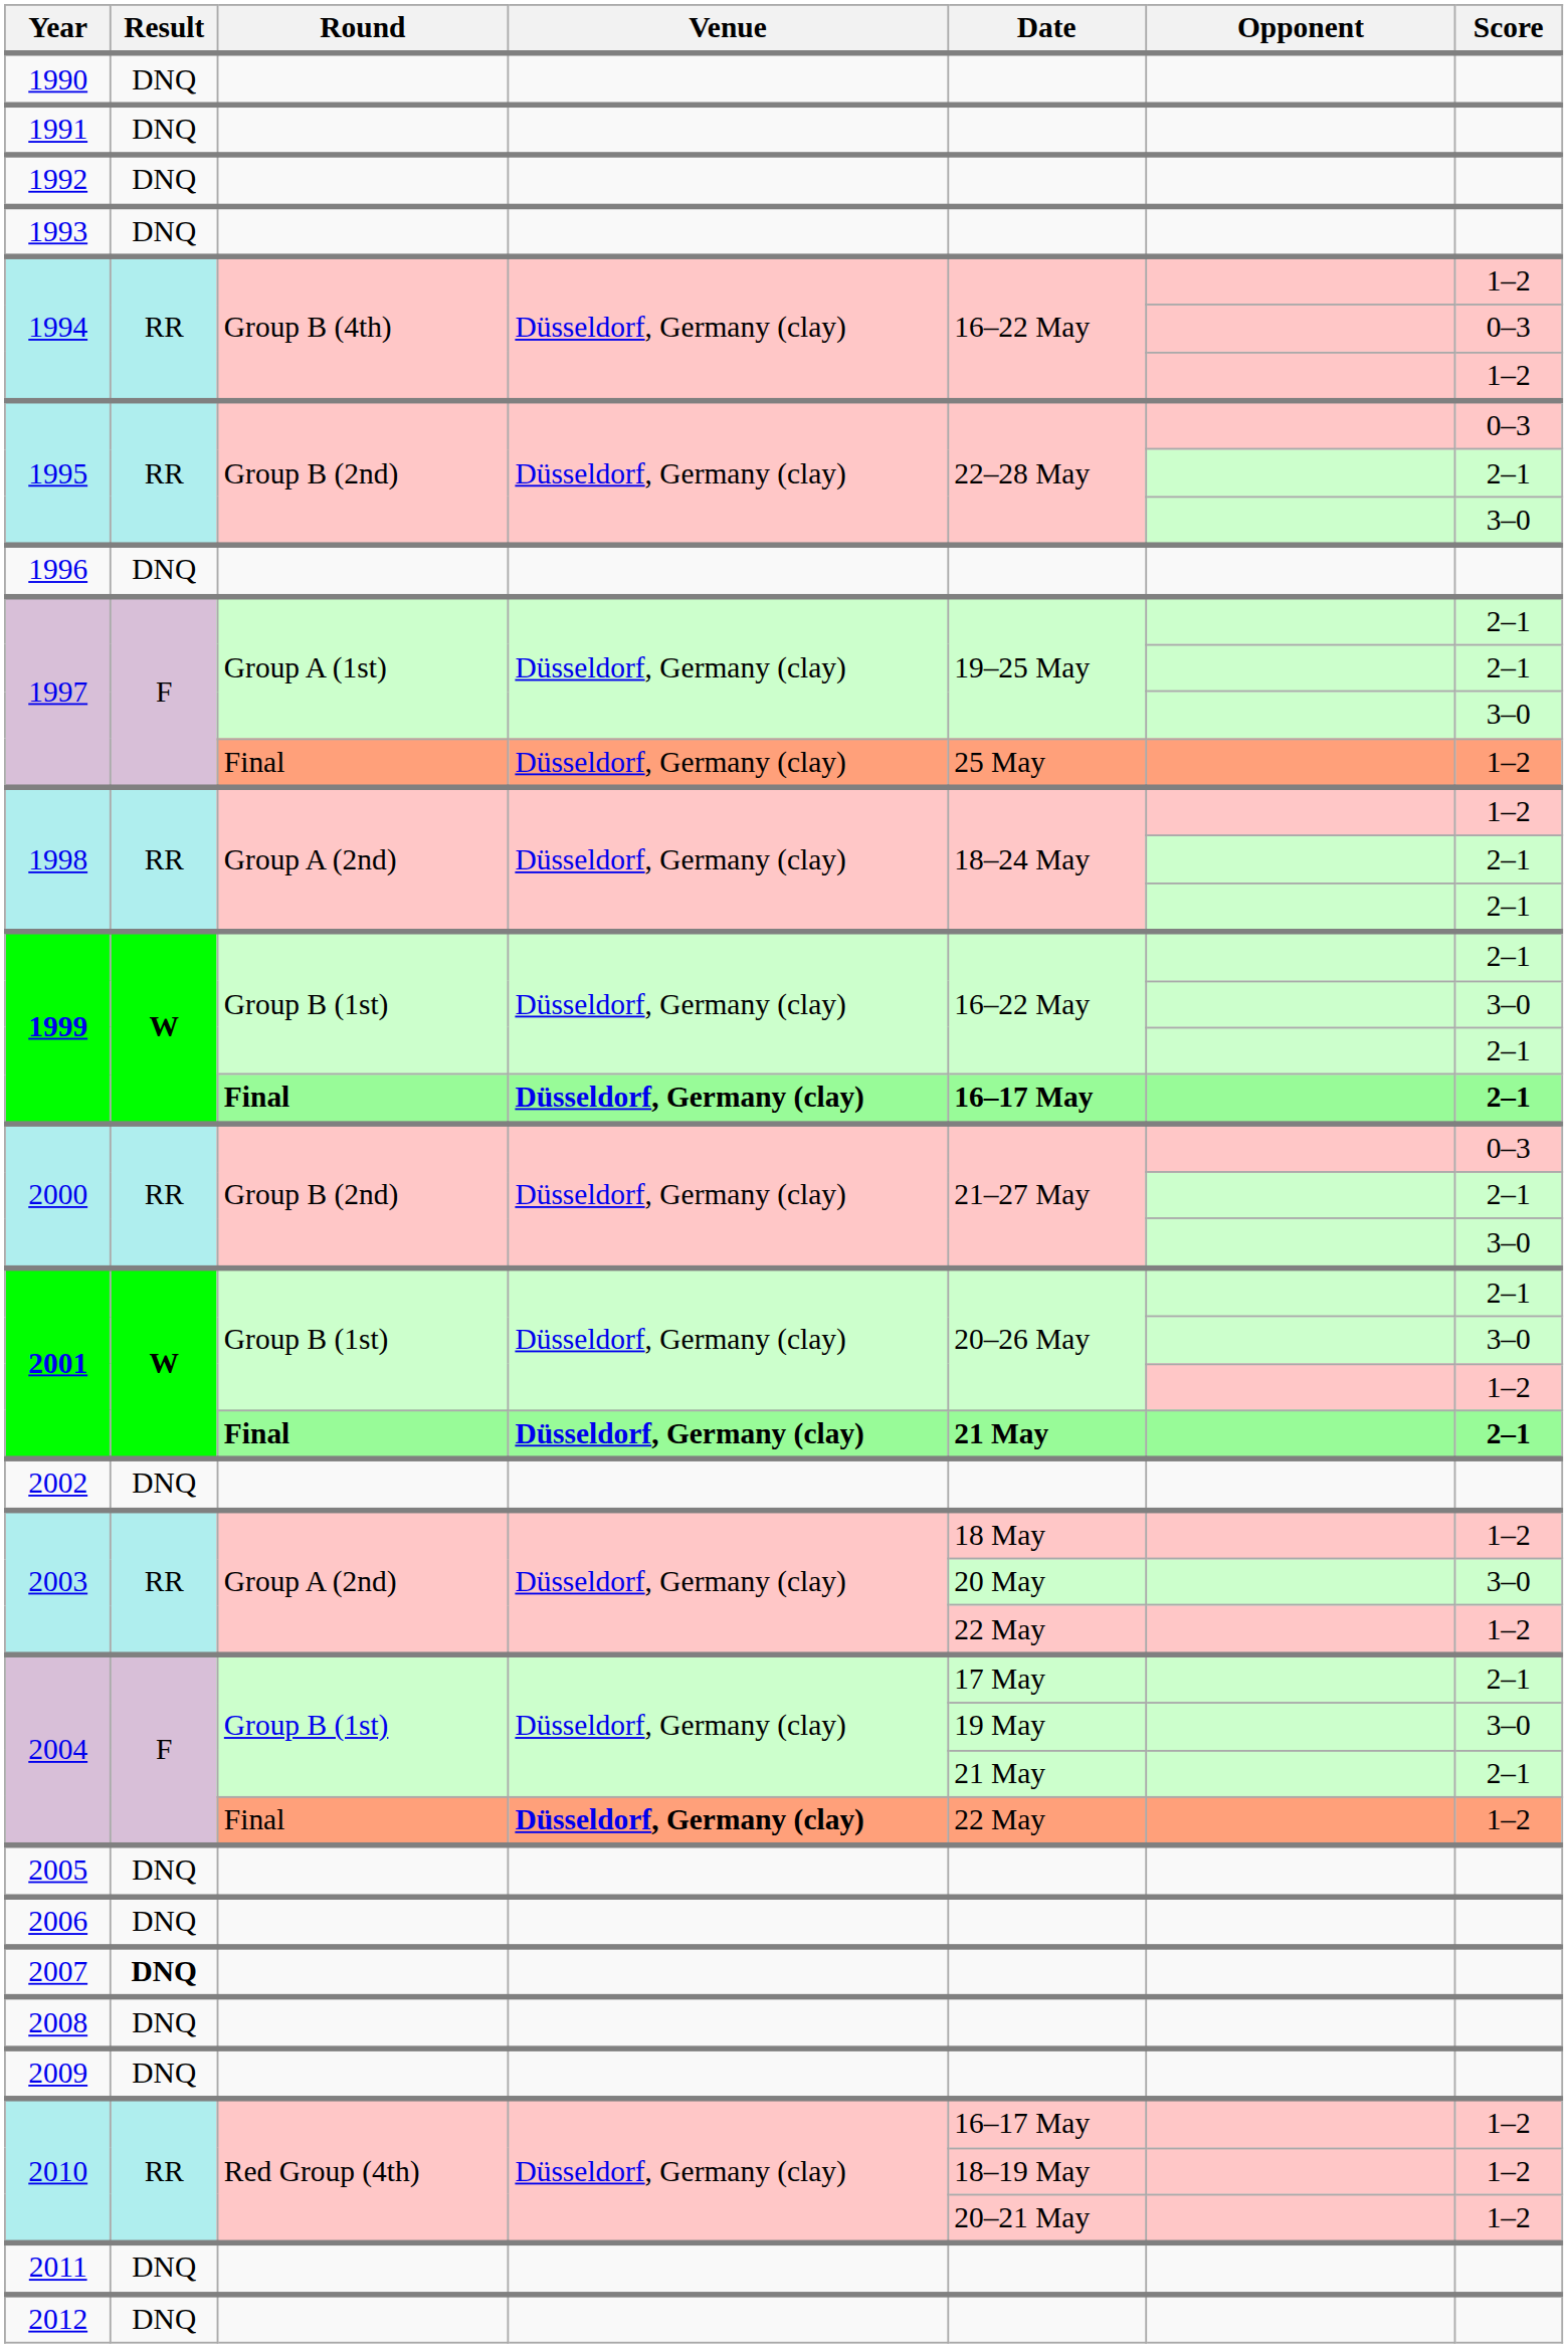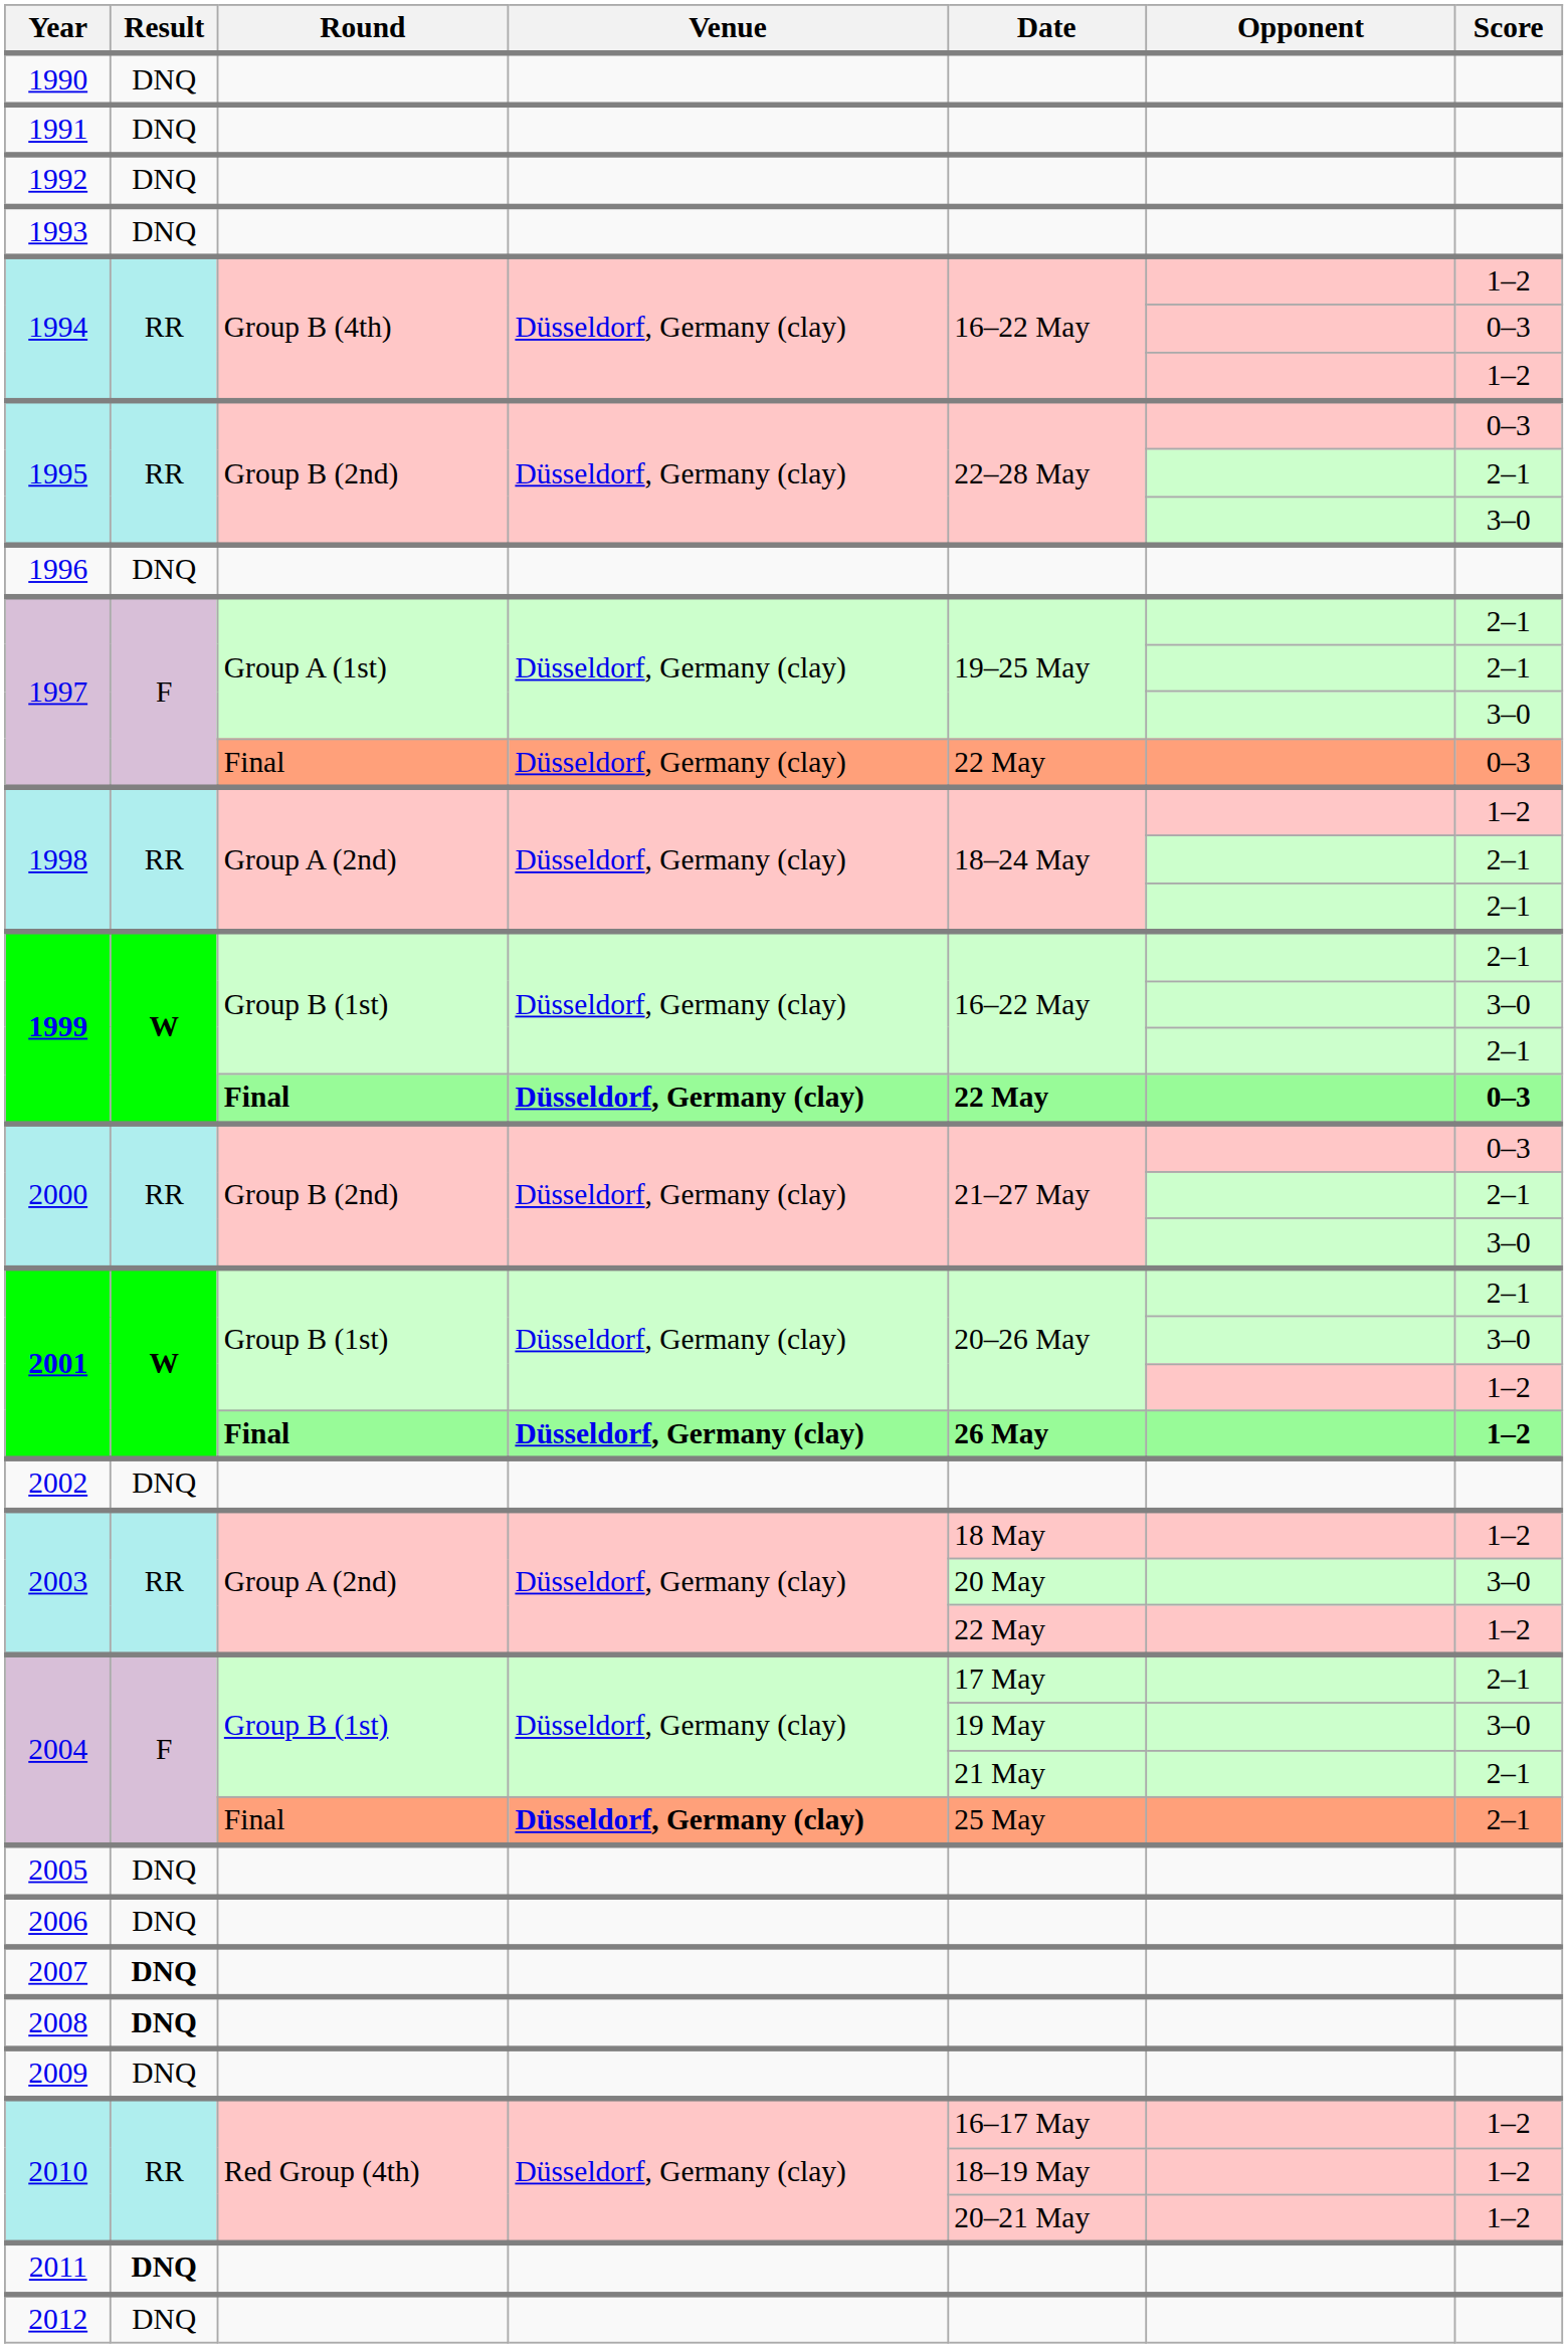 <table class="wikitable">
 <tr>
 <th width="50">Year</th>
 <th width="50">Result</th>
 <th width="150">Round</th>
 <th width="230">Venue</th>
 <th width="100">Date</th>
 <th width="160">Opponent</th>
 <th width="50">Score</th>
 </tr>
 <tr style="border-top:3px solid gray; background-color:">
 <td align="center" rowspan="" bgcolor=""><a href='#'>1990</a></td>
 <td align="center" rowspan="" bgcolor="">DNQ</td>
 <td></td>
 <td></td>
 <td></td>
 <td></td>
 <td></td>
 </tr>
 <tr style="border-top:3px solid gray; background-color:">
 <td align="center" rowspan="" bgcolor=""><a href='#'>1991</a></td>
 <td align="center" rowspan="" bgcolor="">DNQ</td>
 <td></td>
 <td></td>
 <td></td>
 <td></td>
 <td></td>
 </tr>
 <tr style="border-top:3px solid gray; background-color:">
 <td align="center" rowspan="" bgcolor=""><a href='#'>1992</a></td>
 <td align="center" rowspan="" bgcolor="">DNQ</td>
 <td></td>
 <td></td>
 <td></td>
 <td></td>
 <td></td>
 </tr>
 <tr style="border-top:3px solid gray; background-color:">
 <td align="center" rowspan="" bgcolor=""><a href='#'>1993</a></td>
 <td align="center" rowspan="" bgcolor="">DNQ</td>
 <td></td>
 <td></td>
 <td></td>
 <td></td>
 <td></td>
 </tr>
 <tr style="border-top:3px solid gray; background-color:#ffc7c7">
 <td align="center" rowspan="3" bgcolor="#afeeee"><a href='#'>1994</a></td>
 <td align="center" rowspan="3" bgcolor="#afeeee">RR</td>
 <td rowspan="3" bgcolor="#ffc7c7">Group B (4th)</td>
 <td rowspan="3" bgcolor="#ffc7c7"><a href='#'>Düsseldorf</a>, Germany (clay)</td>
 <td rowspan="3" bgcolor="#ffc7c7">16–22 May</td>
 <td></td>
 <td align=center>1–2</td>
 </tr>
 <tr style="background-color:#ffc7c7">
 <td></td>
 <td align=center>0–3</td>
 </tr>
 <tr style="background-color:#ffc7c7">
 <td></td>
 <td align=center>1–2</td>
 </tr>
 <tr style="border-top:3px solid gray; background-color:#ffc7c7">
 <td align="center" rowspan="3" bgcolor="#afeeee"><a href='#'>1995</a></td>
 <td align="center" rowspan="3" bgcolor="#afeeee">RR</td>
 <td rowspan="3" bgcolor="#ffc7c7">Group B (2nd)</td>
 <td rowspan="3" bgcolor="#ffc7c7"><a href='#'>Düsseldorf</a>, Germany (clay)</td>
 <td rowspan="3" bgcolor="#ffc7c7">22–28 May</td>
 <td></td>
 <td align=center>0–3</td>
 </tr>
 <tr style="background-color:#ccffcc">
 <td></td>
 <td align=center>2–1</td>
 </tr>
 <tr style="background-color:#ccffcc">
 <td></td>
 <td align=center>3–0</td>
 </tr>
 <tr style="border-top:3px solid gray; background-color:">
 <td align="center" rowspan="" bgcolor=""><a href='#'>1996</a></td>
 <td align="center" rowspan="" bgcolor="">DNQ</td>
 <td></td>
 <td></td>
 <td></td>
 <td></td>
 <td></td>
 </tr>
 <tr style="border-top:3px solid gray; background-color:#ccffcc">
 <td align="center" rowspan="4" bgcolor="#D8BFD8"><a href='#'>1997</a></td>
 <td align="center" rowspan="4" bgcolor="#D8BFD8">F</td>
 <td rowspan="3" bgcolor="#ccffcc">Group A (1st)</td>
 <td rowspan="3" bgcolor="#ccffcc"><a href='#'>Düsseldorf</a>, Germany (clay)</td>
 <td rowspan="3" bgcolor="#ccffcc">19–25 May</td>
 <td></td>
 <td align=center>2–1</td>
 </tr>
 <tr style="background-color:#ccffcc">
 <td></td>
 <td align=center>2–1</td>
 </tr>
 <tr style="background-color:#ccffcc">
 <td></td>
 <td align=center>3–0</td>
 </tr>
 <tr style="background-color:#ffa07a">
 <td>Final</td>
 <td><a href='#'>Düsseldorf</a>, Germany (clay)</td>
-<td>25 May</td>
+<td>22 May</td>
 <td></td>
-<td align=center>1–2</td>
+<td align=center>0–3</td>
 </tr>
 <tr style="border-top:3px solid gray; background-color:#ffc7c7">
 <td align="center" rowspan="3" bgcolor="#AFEEEE"><a href='#'>1998</a></td>
 <td align="center" rowspan="3" bgcolor="#AFEEEE">RR</td>
 <td rowspan="3" bgcolor="#ffc7c7">Group A (2nd)</td>
 <td rowspan="3" bgcolor="#ffc7c7"><a href='#'>Düsseldorf</a>, Germany (clay)</td>
 <td rowspan="3" bgcolor="#ffc7c7">18–24 May</td>
 <td></td>
 <td align=center>1–2</td>
 </tr>
 <tr style="background-color:#ccffcc">
 <td></td>
 <td align=center>2–1</td>
 </tr>
 <tr style="background-color:#ccffcc">
 <td></td>
 <td align=center>2–1</td>
 </tr>
 <tr style="border-top:3px solid gray; background-color:#ccffcc">
 <td align="center" rowspan="4" bgcolor="#00FF00"><strong><a href='#'>1999</a></strong></td>
 <td align="center" rowspan="4" bgcolor="#00FF00"><strong>W</strong></td>
 <td rowspan="3" bgcolor="#ccffcc">Group B (1st)</td>
 <td rowspan="3" bgcolor="#ccffcc"><a href='#'>Düsseldorf</a>, Germany (clay)</td>
 <td rowspan="3" bgcolor="#ccffcc">16–22 May</td>
 <td></td>
 <td align=center>2–1</td>
 </tr>
 <tr style="background-color:#ccffcc">
 <td></td>
 <td align=center>3–0</td>
 </tr>
 <tr style="background-color:#ccffcc">
 <td></td>
 <td align=center>2–1</td>
 </tr>
 <tr style="background-color:#98fb98; font-weight:bold">
 <td>Final</td>
 <td><a href='#'>Düsseldorf</a>, Germany (clay)</td>
-<td>16–17 May</td>
+<td>22 May</td>
 <td></td>
-<td align=center>2–1</td>
+<td align=center>0–3</td>
 </tr>
 <tr style="border-top:3px solid gray; background-color:#ffc7c7">
 <td align="center" rowspan="3" bgcolor="#AFEEEE"><a href='#'>2000</a></td>
 <td align="center" rowspan="3" bgcolor="#AFEEEE">RR</td>
 <td rowspan="3" bgcolor="#ffc7c7">Group B (2nd)</td>
 <td rowspan="3" bgcolor="#ffc7c7"><a href='#'>Düsseldorf</a>, Germany (clay)</td>
 <td rowspan="3" bgcolor="#ffc7c7">21–27 May</td>
 <td></td>
 <td align=center>0–3</td>
 </tr>
 <tr style="background-color:#ccffcc">
 <td></td>
 <td align=center>2–1</td>
 </tr>
 <tr style="background-color:#ccffcc">
 <td></td>
 <td align=center>3–0</td>
 </tr>
 <tr style="border-top:3px solid gray; background-color:#ccffcc">
 <td align="center" rowspan="4" bgcolor="#00FF00"><strong><a href='#'>2001</a></strong></td>
 <td align="center" rowspan="4" bgcolor="#00FF00"><strong>W</strong></td>
 <td rowspan="3" bgcolor="#ccffcc">Group B (1st)</td>
 <td rowspan="3" bgcolor="#ccffcc"><a href='#'>Düsseldorf</a>, Germany (clay)</td>
 <td rowspan="3" bgcolor="#ccffcc">20–26 May</td>
 <td></td>
 <td align=center>2–1</td>
 </tr>
 <tr style="background-color:#ccffcc">
 <td></td>
 <td align=center>3–0</td>
 </tr>
 <tr style="background-color:#ffc7c7">
 <td></td>
 <td align=center>1–2</td>
 </tr>
 <tr style="background-color:#98fb98; font-weight:bold">
 <td>Final</td>
 <td><a href='#'>Düsseldorf</a>, Germany (clay)</td>
-<td>21 May</td>
+<td>26 May</td>
 <td></td>
-<td align=center>2–1</td>
+<td align=center>1–2</td>
 </tr>
 <tr style="border-top:3px solid gray; background-color:">
 <td align="center" rowspan="" bgcolor=""><a href='#'>2002</a></td>
 <td align="center" rowspan="" bgcolor="">DNQ</td>
 <td></td>
 <td></td>
 <td></td>
 <td></td>
 <td></td>
 </tr>
 <tr style="border-top:3px solid gray; background-color:#ffc7c7">
 <td align="center" rowspan="3" bgcolor="#AFEEEE"><a href='#'>2003</a></td>
 <td align="center" rowspan="3" bgcolor="#AFEEEE">RR</td>
 <td rowspan="3" bgcolor="#ffc7c7">Group A (2nd)</td>
 <td rowspan="3" bgcolor="#ffc7c7"><a href='#'>Düsseldorf</a>, Germany (clay)</td>
 <td>18 May</td>
 <td></td>
 <td align=center>1–2</td>
 </tr>
 <tr style="background-color:#ccffcc">
 <td>20 May</td>
 <td></td>
 <td align=center>3–0</td>
 </tr>
 <tr style="background-color:#ffc7c7">
 <td>22 May</td>
 <td></td>
 <td align=center>1–2</td>
 </tr>
 <tr style="border-top:3px solid gray; background-color:#ccffcc">
 <td align="center" rowspan="4" bgcolor="#D8BFD8"><a href='#'>2004</a></td>
 <td align="center" rowspan="4" bgcolor="#D8BFD8">F</td>
 <td rowspan="3" bgcolor="#ccffcc"><a href='#'>Group B (1st)</a></td>
 <td rowspan="3" bgcolor="#ccffcc"><a href='#'>Düsseldorf</a>, Germany (clay)</td>
 <td>17 May</td>
 <td></td>
 <td align=center>2–1</td>
 </tr>
 <tr style="background-color:#ccffcc">
 <td>19 May</td>
 <td></td>
 <td align=center>3–0</td>
 </tr>
 <tr style="background-color:#ccffcc">
 <td>21 May</td>
 <td></td>
 <td align=center>2–1</td>
 </tr>
 <tr style="background-color:#ffa07a">
 <td>Final</td>
 <td><strong><a href='#'>Düsseldorf</a>, Germany (clay)</strong></td>
-<td>22 May</td>
+<td>25 May</td>
 <td></td>
-<td align=center>1–2</td>
+<td align=center>2–1</td>
 </tr>
 <tr style="border-top:3px solid gray; background-color:">
 <td align="center" rowspan="" bgcolor=""><a href='#'>2005</a></td>
 <td align="center" rowspan="" bgcolor="">DNQ</td>
 <td></td>
 <td></td>
 <td></td>
 <td></td>
 <td></td>
 </tr>
 <tr style="border-top:3px solid gray; background-color:">
 <td align="center" rowspan="" bgcolor=""><a href='#'>2006</a></td>
 <td align="center" rowspan="" bgcolor="">DNQ</td>
 <td></td>
 <td></td>
 <td></td>
 <td></td>
 <td></td>
 </tr>
 <tr style="border-top:3px solid gray; background-color:">
 <td align="center" rowspan="" bgcolor=""><a href='#'>2007</a></td>
 <td align="center" rowspan="" bgcolor=""><strong>DNQ</strong></td>
 <td></td>
 <td></td>
 <td></td>
 <td></td>
 <td></td>
 </tr>
 <tr style="border-top:3px solid gray; background-color:">
 <td align="center" rowspan="" bgcolor=""><a href='#'>2008</a></td>
-<td align="center" rowspan="" bgcolor="">DNQ</td>
+<td align="center" rowspan="" bgcolor=""><strong>DNQ</strong></td>
 <td></td>
 <td></td>
 <td></td>
 <td></td>
 <td></td>
 </tr>
 <tr style="border-top:3px solid gray; background-color:">
 <td align="center" rowspan="" bgcolor=""><a href='#'>2009</a></td>
 <td align="center" rowspan="" bgcolor="">DNQ</td>
 <td></td>
 <td></td>
 <td></td>
 <td></td>
 <td></td>
 </tr>
 <tr style="border-top:3px solid gray; background-color:#ffc7c7">
 <td align="center" rowspan="3" bgcolor="#AFEEEE"><a href='#'>2010</a></td>
 <td align="center" rowspan="3" bgcolor="#AFEEEE">RR</td>
 <td rowspan="3" bgcolor="#ffc7c7">Red Group (4th)</td>
 <td rowspan="3" bgcolor="#ffc7c7"><a href='#'>Düsseldorf</a>, Germany (clay)</td>
 <td>16–17 May</td>
 <td></td>
 <td align=center>1–2</td>
 </tr>
 <tr style="background-color:#ffc7c7">
 <td>18–19 May</td>
 <td></td>
 <td align=center>1–2</td>
 </tr>
 <tr style="background-color:#ffc7c7">
 <td>20–21 May</td>
 <td></td>
 <td align=center>1–2</td>
 </tr>
 <tr style="border-top:3px solid gray; background-color:">
 <td align="center" rowspan="" bgcolor=""><a href='#'>2011</a></td>
-<td align="center" rowspan="" bgcolor="">DNQ</td>
+<td align="center" rowspan="" bgcolor=""><strong>DNQ</strong></td>
 <td></td>
 <td></td>
 <td></td>
 <td></td>
 <td></td>
 </tr>
 <tr style="border-top:3px solid gray; background-color:">
 <td align="center" rowspan="" bgcolor=""><a href='#'>2012</a></td>
 <td align="center" rowspan="" bgcolor="">DNQ</td>
 <td></td>
 <td></td>
 <td></td>
 <td></td>
 <td></td>
 </tr>
 </table>
